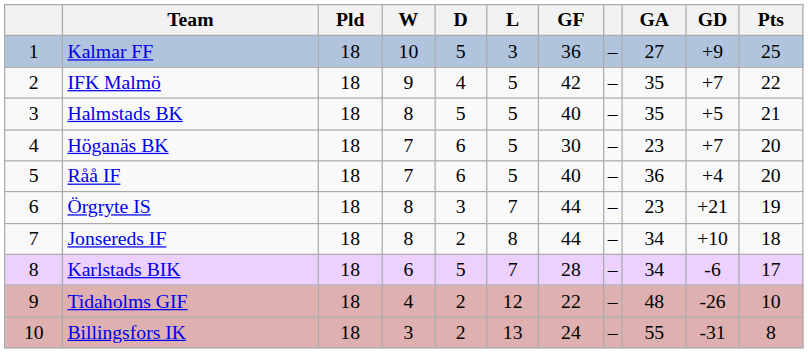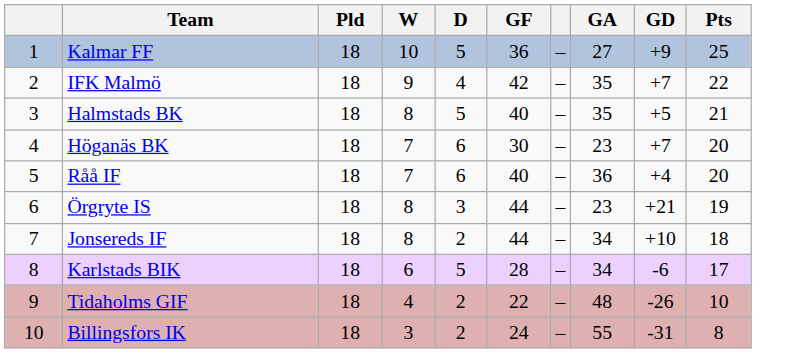 <table class="wikitable" style="text-align: center;">
 <tr>
 <th style="width: 40px;"></th>
 <th style="width: 200px;">Team</th>
 <th style="width: 45px;">Pld</th>
 <th style="width: 35px;">W</th>
 <th style="width: 35px;">D</th>
-<th style="width: 35px;">L</th>
 <th style="width: 45px;">GF</th>
 <th></th>
 <th style="width: 45px;">GA</th>
 <th style="width: 35px;">GD</th>
 <th style="width: 45px;">Pts</th>
 </tr>
 <tr style="background: #b0c4de">
 <td>1</td>
 <td style="text-align: left;"><a href='#'>Kalmar FF</a></td>
 <td>18</td>
 <td>10</td>
 <td>5</td>
-<td>3</td>
 <td>36</td>
 <td>–</td>
 <td>27</td>
 <td>+9</td>
 <td>25</td>
 </tr>
 <tr>
 <td>2</td>
 <td style="text-align: left;"><a href='#'>IFK Malmö</a></td>
 <td>18</td>
 <td>9</td>
 <td>4</td>
-<td>5</td>
 <td>42</td>
 <td>–</td>
 <td>35</td>
 <td>+7</td>
 <td>22</td>
 </tr>
 <tr>
 <td>3</td>
 <td style="text-align: left;"><a href='#'>Halmstads BK</a></td>
 <td>18</td>
 <td>8</td>
-<td>5</td>
 <td>5</td>
 <td>40</td>
 <td>–</td>
 <td>35</td>
 <td>+5</td>
 <td>21</td>
 </tr>
 <tr>
 <td>4</td>
 <td style="text-align: left;"><a href='#'>Höganäs BK</a></td>
 <td>18</td>
 <td>7</td>
 <td>6</td>
-<td>5</td>
 <td>30</td>
 <td>–</td>
 <td>23</td>
 <td>+7</td>
 <td>20</td>
 </tr>
 <tr>
 <td>5</td>
 <td style="text-align: left;"><a href='#'>Råå IF</a></td>
 <td>18</td>
 <td>7</td>
 <td>6</td>
-<td>5</td>
 <td>40</td>
 <td>–</td>
 <td>36</td>
 <td>+4</td>
 <td>20</td>
 </tr>
 <tr>
 <td>6</td>
 <td style="text-align: left;"><a href='#'>Örgryte IS</a></td>
 <td>18</td>
 <td>8</td>
 <td>3</td>
-<td>7</td>
 <td>44</td>
 <td>–</td>
 <td>23</td>
 <td>+21</td>
 <td>19</td>
 </tr>
 <tr>
 <td>7</td>
 <td style="text-align: left;"><a href='#'>Jonsereds IF</a></td>
 <td>18</td>
 <td>8</td>
 <td>2</td>
-<td>8</td>
 <td>44</td>
 <td>–</td>
 <td>34</td>
 <td>+10</td>
 <td>18</td>
 </tr>
 <tr style="background: #ecd1ff">
 <td>8</td>
 <td style="text-align: left;"><a href='#'>Karlstads BIK</a></td>
 <td>18</td>
 <td>6</td>
 <td>5</td>
-<td>7</td>
 <td>28</td>
 <td>–</td>
 <td>34</td>
 <td>-6</td>
 <td>17</td>
 </tr>
 <tr style="background: #deb0b0">
 <td>9</td>
 <td style="text-align: left;"><a href='#'>Tidaholms GIF</a></td>
 <td>18</td>
 <td>4</td>
 <td>2</td>
-<td>12</td>
 <td>22</td>
 <td>–</td>
 <td>48</td>
 <td>-26</td>
 <td>10</td>
 </tr>
 <tr style="background: #deb0b0">
 <td>10</td>
 <td style="text-align: left;"><a href='#'>Billingsfors IK</a></td>
 <td>18</td>
 <td>3</td>
 <td>2</td>
-<td>13</td>
 <td>24</td>
 <td>–</td>
 <td>55</td>
 <td>-31</td>
 <td>8</td>
 </tr>
 </table>
